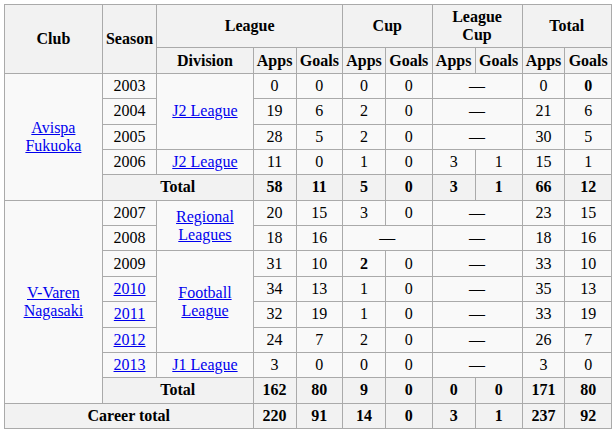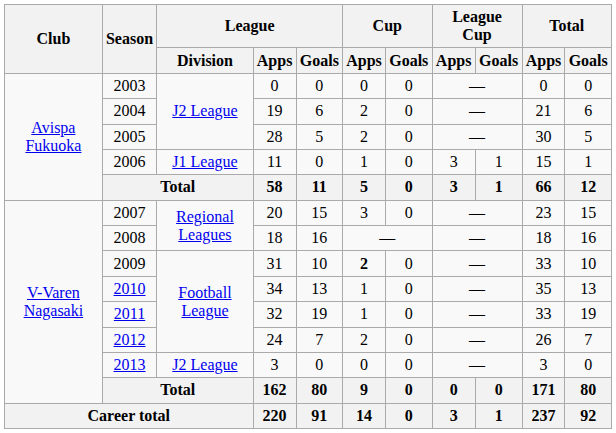 <table class="wikitable" style="text-align:center">
 <tr>
 <th rowspan="2">Club</th>
 <th rowspan="2">Season</th>
 <th colspan="3">League</th>
 <th colspan=2>Cup</th>
 <th colspan=2>League Cup</th>
 <th colspan=2>Total</th>
 </tr>
 <tr>
 <th>Division</th>
 <th>Apps</th>
 <th>Goals</th>
 <th>Apps</th>
 <th>Goals</th>
 <th>Apps</th>
 <th>Goals</th>
 <th>Apps</th>
 <th>Goals</th>
 </tr>
 <tr>
 <td rowspan="5"><a href='#'>Avispa Fukuoka</a></td>
 <td>2003</td>
 <td rowspan="3"><a href='#'>J2 League</a></td>
 <td>0</td>
 <td>0</td>
 <td>0</td>
 <td>0</td>
 <td colspan="2">—</td>
 <td>0</td>
-<td><strong>0</strong></td>
+<td>0</td>
 </tr>
 <tr>
 <td>2004</td>
 <td>19</td>
 <td>6</td>
 <td>2</td>
 <td>0</td>
 <td colspan="2">—</td>
 <td>21</td>
 <td>6</td>
 </tr>
 <tr>
 <td>2005</td>
 <td>28</td>
 <td>5</td>
 <td>2</td>
 <td>0</td>
 <td colspan="2">—</td>
 <td>30</td>
 <td>5</td>
 </tr>
 <tr>
 <td>2006</td>
-<td><a href='#'>J2 League</a></td>
+<td><a href='#'>J1 League</a></td>
 <td>11</td>
 <td>0</td>
 <td>1</td>
 <td>0</td>
 <td>3</td>
 <td>1</td>
 <td>15</td>
 <td>1</td>
 </tr>
 <tr>
 <th colspan="2">Total</th>
 <th>58</th>
 <th>11</th>
 <th>5</th>
 <th>0</th>
 <th>3</th>
 <th>1</th>
 <th>66</th>
 <th>12</th>
 </tr>
 <tr>
 <td rowspan="8"><a href='#'>V-Varen Nagasaki</a></td>
 <td>2007</td>
 <td rowspan="2"><a href='#'>Regional Leagues</a></td>
 <td>20</td>
 <td>15</td>
 <td>3</td>
 <td>0</td>
 <td colspan="2">—</td>
 <td>23</td>
 <td>15</td>
 </tr>
 <tr>
 <td>2008</td>
 <td>18</td>
 <td>16</td>
 <td colspan="2">—</td>
 <td colspan="2">—</td>
 <td>18</td>
 <td>16</td>
 </tr>
 <tr>
 <td>2009</td>
 <td rowspan="4"><a href='#'>Football League</a></td>
 <td>31</td>
 <td>10</td>
 <td><strong>2</strong></td>
 <td>0</td>
 <td colspan="2">—</td>
 <td>33</td>
 <td>10</td>
 </tr>
 <tr>
 <td><a href='#'>2010</a></td>
 <td>34</td>
 <td>13</td>
 <td>1</td>
 <td>0</td>
 <td colspan="2">—</td>
 <td>35</td>
 <td>13</td>
 </tr>
 <tr>
 <td><a href='#'>2011</a></td>
 <td>32</td>
 <td>19</td>
 <td>1</td>
 <td>0</td>
 <td colspan="2">—</td>
 <td>33</td>
 <td>19</td>
 </tr>
 <tr>
 <td><a href='#'>2012</a></td>
 <td>24</td>
 <td>7</td>
 <td>2</td>
 <td>0</td>
 <td colspan="2">—</td>
 <td>26</td>
 <td>7</td>
 </tr>
 <tr>
 <td><a href='#'>2013</a></td>
-<td><a href='#'>J1 League</a></td>
+<td><a href='#'>J2 League</a></td>
 <td>3</td>
 <td>0</td>
 <td>0</td>
 <td>0</td>
 <td colspan="2">—</td>
 <td>3</td>
 <td>0</td>
 </tr>
 <tr>
 <th colspan="2">Total</th>
 <th>162</th>
 <th>80</th>
 <th>9</th>
 <th>0</th>
 <th>0</th>
 <th>0</th>
 <th>171</th>
 <th>80</th>
 </tr>
 <tr>
 <th colspan="3">Career total</th>
 <th>220</th>
 <th>91</th>
 <th>14</th>
 <th>0</th>
 <th>3</th>
 <th>1</th>
 <th>237</th>
 <th>92</th>
 </tr>
 </table>
